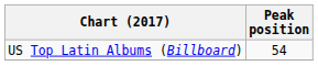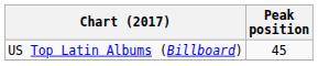 <table class="wikitable sortable">
 <tr>
 <th align="left">Chart (2017)</th>
 <th align="left">Peak<br>position</th>
 </tr>
 <tr>
 <td align="left">US <a href='#'>Top Latin Albums</a> (<em><a href='#'>Billboard</a></em>)</td>
-<td align="center">54</td>
+<td align="center">45</td>
 </tr>
 <tr>
 </tr>
 </table>
